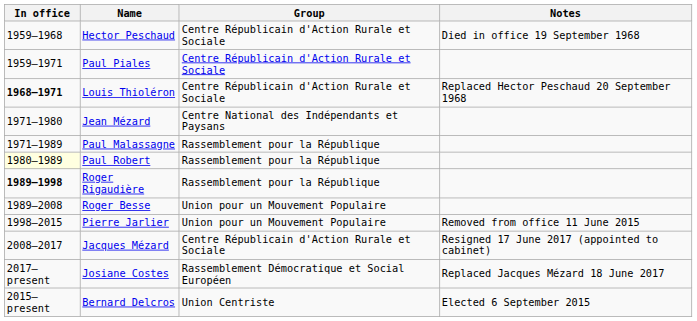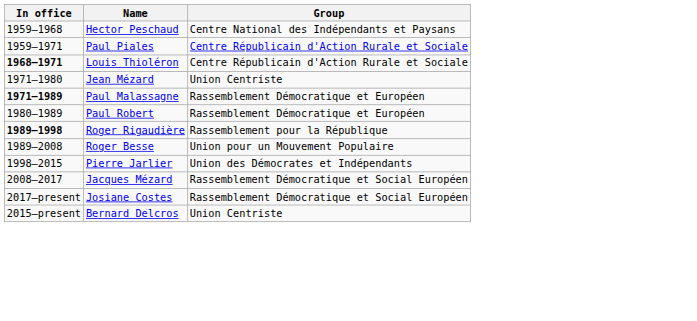 <table class="wikitable sortable">
 <tr>
 <th>In office</th>
 <th>Name</th>
 <th>Group</th>
-<th>Notes</th>
 </tr>
 <tr>
 <td>1959–1968</td>
 <td><a href='#'>Hector Peschaud</a></td>
-<td>Centre Républicain d'Action Rurale et Sociale</td>
-<td>Died in office 19 September 1968</td>
+<td>Centre National des Indépendants et Paysans</td>
 </tr>
 <tr>
 <td>1959–1971</td>
 <td><a href='#'>Paul Piales</a></td>
 <td><a href='#'>Centre Républicain d'Action Rurale et Sociale</a></td>
-<td></td>
 </tr>
 <tr>
 <td><strong>1968–1971</strong></td>
 <td><a href='#'>Louis Thioléron</a></td>
 <td>Centre Républicain d'Action Rurale et Sociale</td>
-<td>Replaced Hector Peschaud 20 September 1968</td>
 </tr>
 <tr>
 <td>1971–1980</td>
 <td><a href='#'>Jean Mézard</a></td>
-<td>Centre National des Indépendants et Paysans</td>
-<td></td>
+<td>Union Centriste</td>
 </tr>
 <tr>
-<td>1971–1989</td>
+<td><strong>1971–1989</strong></td>
 <td><a href='#'>Paul Malassagne</a></td>
-<td>Rassemblement pour la République</td>
-<td></td>
+<td>Rassemblement Démocratique et Européen</td>
 </tr>
 <tr>
-<td style="background: lightyellow;">1980–1989</td>
+<td>1980–1989</td>
 <td><a href='#'>Paul Robert</a></td>
-<td>Rassemblement pour la République</td>
-<td></td>
+<td>Rassemblement Démocratique et Européen</td>
 </tr>
 <tr>
 <td><strong>1989–1998</strong></td>
 <td><a href='#'>Roger Rigaudière</a></td>
 <td>Rassemblement pour la République</td>
-<td></td>
 </tr>
 <tr>
 <td>1989–2008</td>
 <td><a href='#'>Roger Besse</a></td>
 <td>Union pour un Mouvement Populaire</td>
-<td></td>
 </tr>
 <tr>
 <td>1998–2015</td>
 <td><a href='#'>Pierre Jarlier</a></td>
-<td>Union pour un Mouvement Populaire</td>
-<td>Removed from office 11 June 2015</td>
+<td>Union des Démocrates et Indépendants</td>
 </tr>
 <tr>
 <td>2008–2017</td>
 <td><a href='#'>Jacques Mézard</a></td>
-<td>Centre Républicain d'Action Rurale et Sociale</td>
-<td>Resigned 17 June 2017 (appointed to cabinet)</td>
+<td>Rassemblement Démocratique et Social Européen</td>
 </tr>
 <tr>
 <td>2017–present</td>
 <td><a href='#'>Josiane Costes</a></td>
 <td>Rassemblement Démocratique et Social Européen</td>
-<td>Replaced Jacques Mézard 18 June 2017</td>
 </tr>
 <tr>
 <td>2015–present</td>
 <td><a href='#'>Bernard Delcros</a></td>
 <td>Union Centriste</td>
-<td>Elected 6 September 2015</td>
 </tr>
 </table>
